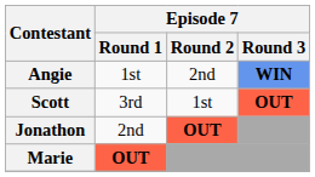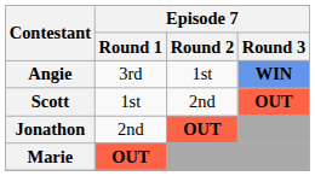 <table class="wikitable" style="text-align:center;font-size:100%">
 <tr>
 <th rowspan=2>Contestant</th>
 <th colspan=3>Episode 7</th>
 </tr>
 <tr>
 <th>Round 1</th>
 <th>Round 2</th>
 <th>Round 3</th>
 </tr>
 <tr>
 <th>Angie</th>
+<td>3rd</td>
 <td>1st</td>
-<td>2nd</td>
 <td style="background:cornflowerblue;"><strong>WIN</strong></td>
 </tr>
 <tr>
 <th>Scott</th>
-<td>3rd</td>
 <td>1st</td>
+<td>2nd</td>
 <td style="background:tomato;"><strong>OUT</strong></td>
 </tr>
 <tr>
 <th>Jonathon</th>
 <td>2nd</td>
 <td style="background:tomato;"><strong>OUT</strong></td>
 <td colspan="3" style="background:darkgrey;"></td>
 </tr>
 <tr>
 <th>Marie</th>
 <td style="background:tomato;"><strong>OUT</strong></td>
 <td colspan="3" style="background:darkgrey;"></td>
 </tr>
 <tr>
 </tr>
 </table>
